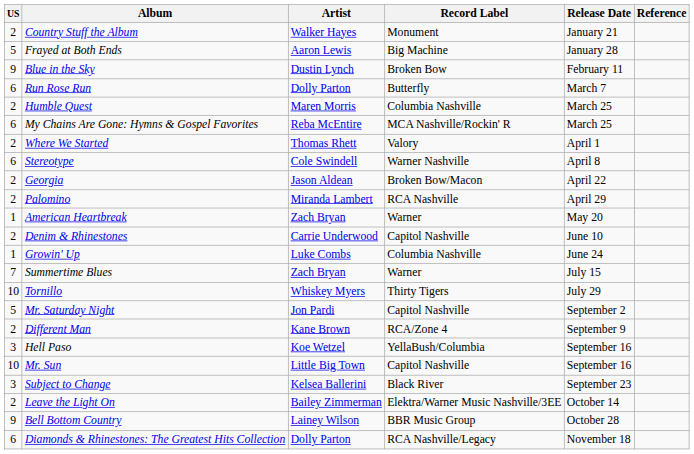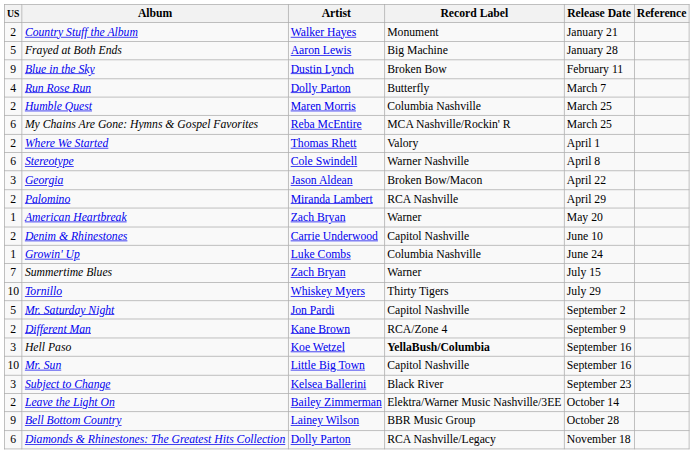 <table class="wikitable sortable">
 <tr>
 <th width=><small>US</small></th>
 <th>Album</th>
 <th>Artist</th>
 <th>Record Label</th>
 <th>Release Date</th>
 <th>Reference</th>
 </tr>
 <tr>
 <td style="text-align:center;">2</td>
 <td><em><a href='#'>Country Stuff the Album</a></em></td>
 <td><a href='#'>Walker Hayes</a></td>
 <td>Monument</td>
 <td>January 21</td>
 <td></td>
 </tr>
 <tr>
 <td style="text-align:center;">5</td>
 <td><em>Frayed at Both Ends</em></td>
 <td><a href='#'>Aaron Lewis</a></td>
 <td>Big Machine</td>
 <td>January 28</td>
 <td></td>
 </tr>
 <tr>
 <td style="text-align:center;">9</td>
 <td><em><a href='#'>Blue in the Sky</a></em></td>
 <td><a href='#'>Dustin Lynch</a></td>
 <td>Broken Bow</td>
 <td>February 11</td>
 <td></td>
 </tr>
 <tr>
-<td style="text-align:center;">6</td>
+<td style="text-align:center;">4</td>
 <td><em><a href='#'>Run Rose Run</a></em></td>
 <td><a href='#'>Dolly Parton</a></td>
 <td>Butterfly</td>
 <td>March 7</td>
 <td></td>
 </tr>
 <tr>
 <td style="text-align:center;">2</td>
 <td><em><a href='#'>Humble Quest</a></em></td>
 <td><a href='#'>Maren Morris</a></td>
 <td>Columbia Nashville</td>
 <td>March 25</td>
 <td></td>
 </tr>
 <tr>
 <td style="text-align:center;">6</td>
 <td><em>My Chains Are Gone: Hymns & Gospel Favorites</em></td>
 <td><a href='#'>Reba McEntire</a></td>
 <td>MCA Nashville/Rockin' R</td>
 <td>March 25</td>
 <td></td>
 </tr>
 <tr>
 <td style="text-align:center;">2</td>
 <td><em><a href='#'>Where We Started</a></em></td>
 <td><a href='#'>Thomas Rhett</a></td>
 <td>Valory</td>
 <td>April 1</td>
 <td></td>
 </tr>
 <tr>
 <td style="text-align:center;">6</td>
 <td><em><a href='#'>Stereotype</a></em></td>
 <td><a href='#'>Cole Swindell</a></td>
 <td>Warner Nashville</td>
 <td>April 8</td>
 <td></td>
 </tr>
 <tr>
-<td style="text-align:center;">2</td>
+<td style="text-align:center;">3</td>
 <td><em><a href='#'>Georgia</a></em></td>
 <td><a href='#'>Jason Aldean</a></td>
 <td>Broken Bow/Macon</td>
 <td>April 22</td>
 <td></td>
 </tr>
 <tr>
 <td style="text-align:center;">2</td>
 <td><em><a href='#'>Palomino</a></em></td>
 <td><a href='#'>Miranda Lambert</a></td>
 <td>RCA Nashville</td>
 <td>April 29</td>
 <td></td>
 </tr>
 <tr>
 <td style="text-align:center;">1</td>
 <td><em><a href='#'>American Heartbreak</a></em></td>
 <td><a href='#'>Zach Bryan</a></td>
 <td>Warner</td>
 <td>May 20</td>
 <td></td>
 </tr>
 <tr>
 <td style="text-align:center;">2</td>
 <td><em><a href='#'>Denim & Rhinestones</a></em></td>
 <td><a href='#'>Carrie Underwood</a></td>
 <td>Capitol Nashville</td>
 <td>June 10</td>
 <td></td>
 </tr>
 <tr>
 <td style="text-align:center;">1</td>
 <td><em><a href='#'>Growin' Up</a></em></td>
 <td><a href='#'>Luke Combs</a></td>
 <td>Columbia Nashville</td>
 <td>June 24</td>
 <td></td>
 </tr>
 <tr>
 <td style="text-align:center;">7</td>
 <td><em>Summertime Blues</em></td>
 <td><a href='#'>Zach Bryan</a></td>
 <td>Warner</td>
 <td>July 15</td>
 <td></td>
 </tr>
 <tr>
 <td style="text-align:center;">10</td>
 <td><em><a href='#'>Tornillo</a></em></td>
 <td><a href='#'>Whiskey Myers</a></td>
 <td>Thirty Tigers</td>
 <td>July 29</td>
 <td></td>
 </tr>
 <tr>
 <td style="text-align:center;">5</td>
 <td><em><a href='#'>Mr. Saturday Night</a></em></td>
 <td><a href='#'>Jon Pardi</a></td>
 <td>Capitol Nashville</td>
 <td>September 2</td>
 <td></td>
 </tr>
 <tr>
 <td style="text-align:center;">2</td>
 <td><em><a href='#'>Different Man</a></em></td>
 <td><a href='#'>Kane Brown</a></td>
 <td>RCA/Zone 4</td>
 <td>September 9</td>
 <td></td>
 </tr>
 <tr>
 <td style="text-align:center;">3</td>
 <td><em>Hell Paso</em></td>
 <td><a href='#'>Koe Wetzel</a></td>
-<td>YellaBush/Columbia</td>
+<td><strong>YellaBush/Columbia</strong></td>
 <td>September 16</td>
 <td></td>
 </tr>
 <tr>
 <td style="text-align:center;">10</td>
 <td><em><a href='#'>Mr. Sun</a></em></td>
 <td><a href='#'>Little Big Town</a></td>
 <td>Capitol Nashville</td>
 <td>September 16</td>
 <td></td>
 </tr>
 <tr>
 <td style="text-align:center;">3</td>
 <td><em><a href='#'>Subject to Change</a></em></td>
 <td><a href='#'>Kelsea Ballerini</a></td>
 <td>Black River</td>
 <td>September 23</td>
 <td></td>
 </tr>
 <tr>
 <td style="text-align:center;">2</td>
 <td><em><a href='#'>Leave the Light On</a></em></td>
 <td><a href='#'>Bailey Zimmerman</a></td>
 <td>Elektra/Warner Music Nashville/3EE</td>
 <td>October 14</td>
 <td></td>
 </tr>
 <tr>
 <td style="text-align:center;">9</td>
 <td><em><a href='#'>Bell Bottom Country</a></em></td>
 <td><a href='#'>Lainey Wilson</a></td>
 <td>BBR Music Group</td>
 <td>October 28</td>
 <td></td>
 </tr>
 <tr>
 <td style="text-align:center;">6</td>
 <td><em><a href='#'>Diamonds & Rhinestones: The Greatest Hits Collection</a></em></td>
 <td><a href='#'>Dolly Parton</a></td>
 <td>RCA Nashville/Legacy</td>
 <td>November 18</td>
 <td></td>
 </tr>
 </table>
